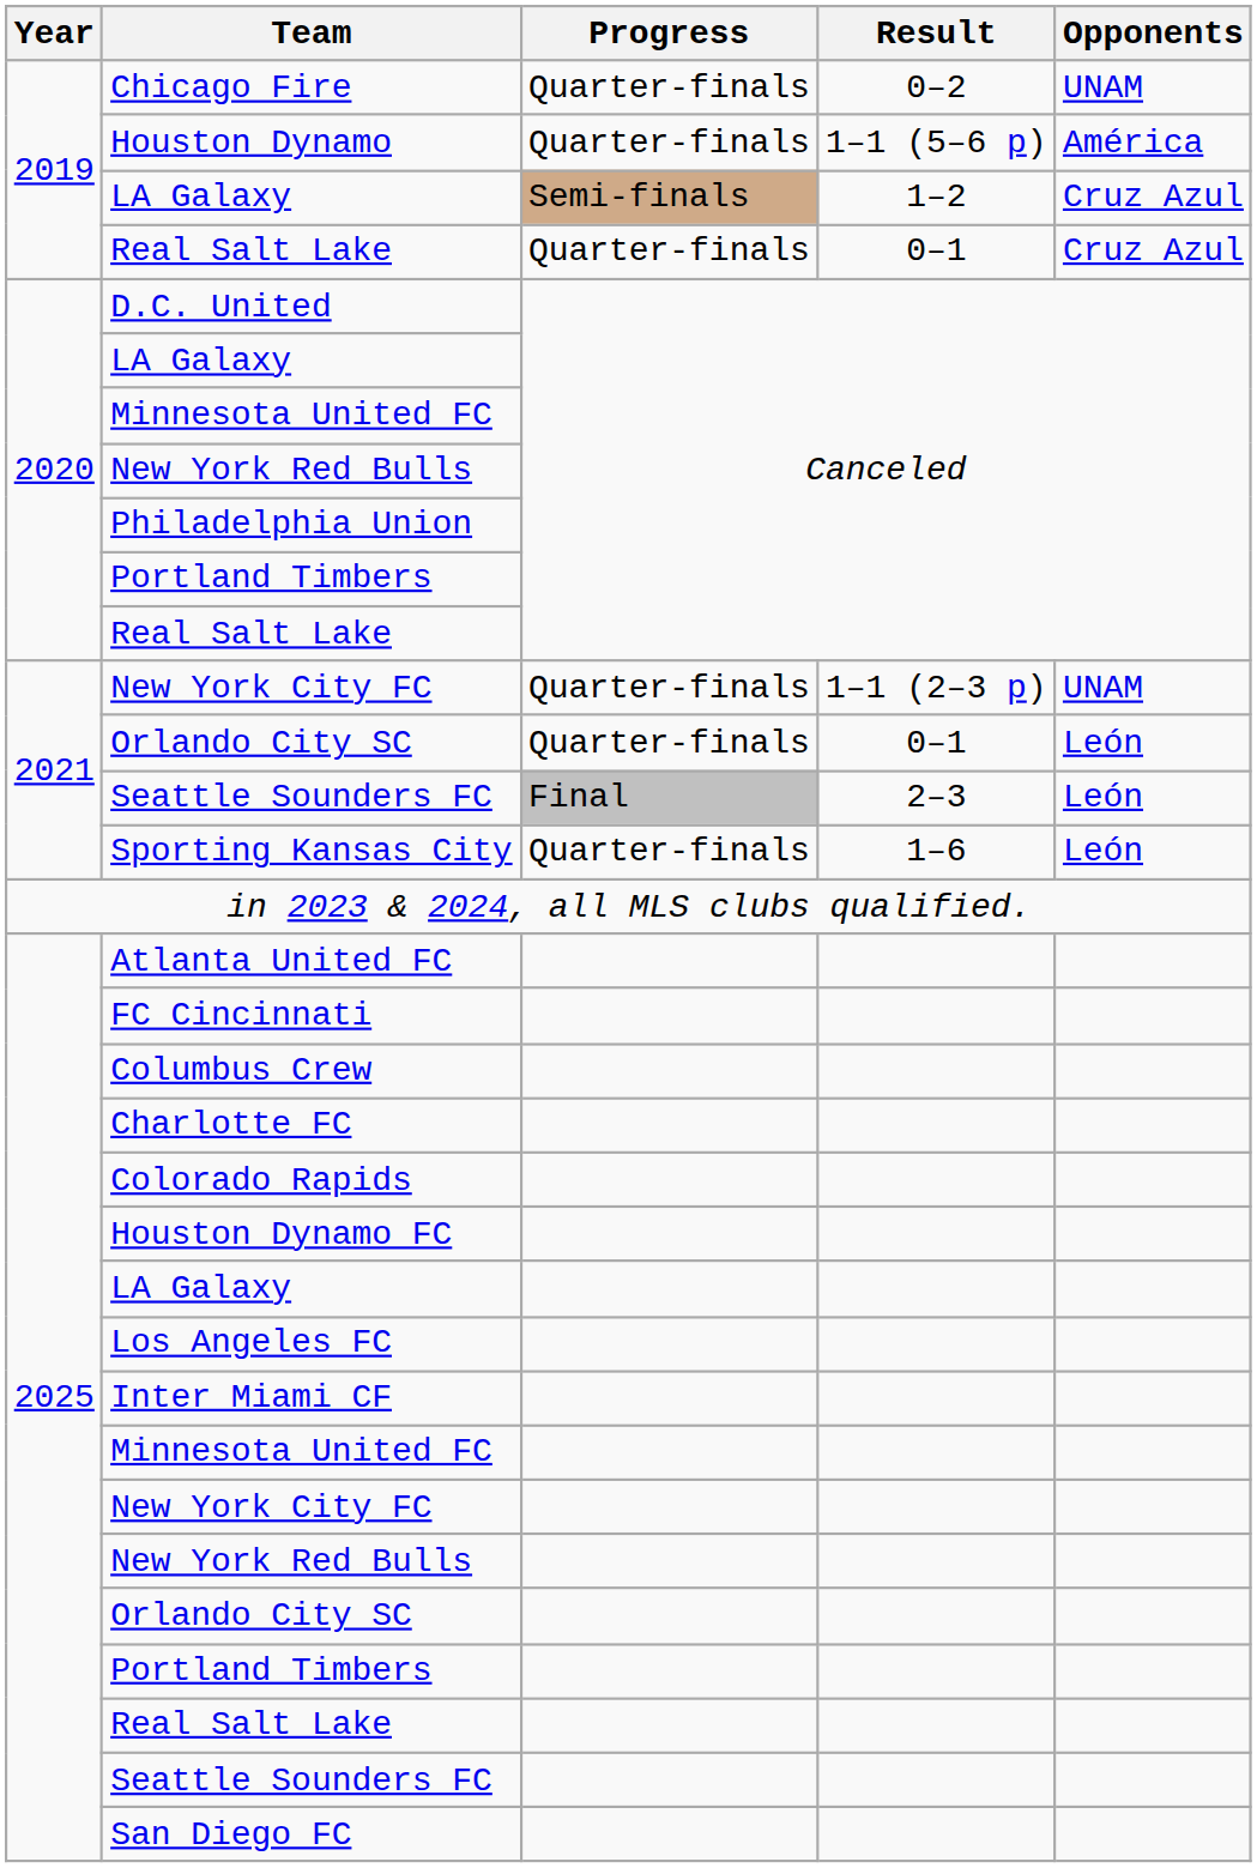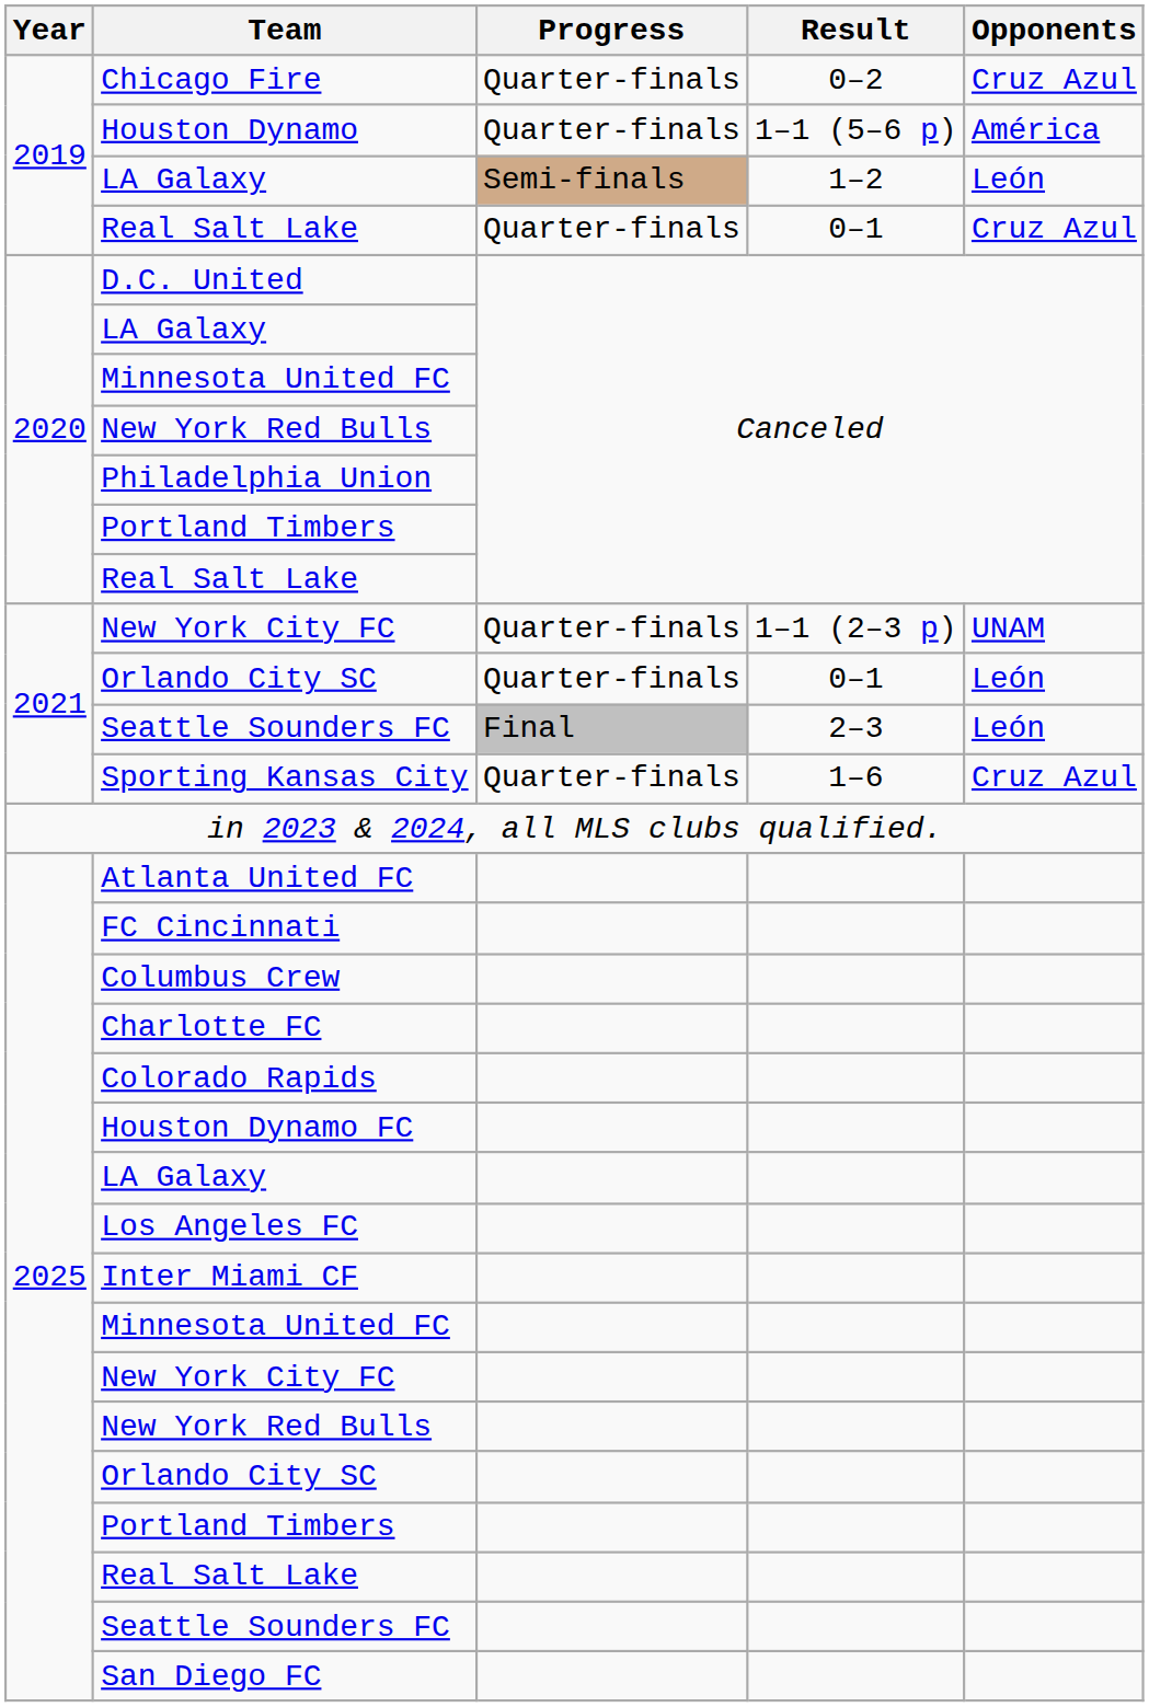 <table class="wikitable">
 <tr>
 <th>Year</th>
 <th>Team</th>
 <th>Progress</th>
 <th>Result</th>
 <th>Opponents</th>
 </tr>
 <tr>
 <td rowspan="4"><a href='#'>2019</a></td>
 <td><a href='#'>Chicago Fire</a></td>
 <td>Quarter-finals</td>
 <td align="center">0–2</td>
-<td> <a href='#'>UNAM</a></td>
+<td> <a href='#'>Cruz Azul</a></td>
 </tr>
 <tr>
 <td><a href='#'>Houston Dynamo</a></td>
 <td>Quarter-finals</td>
 <td align="center">1–1 (5–6 <a href='#'>p</a>)</td>
 <td> <a href='#'>América</a></td>
 </tr>
 <tr>
 <td><a href='#'>LA Galaxy</a></td>
 <td bgcolor="CFAA88">Semi-finals</td>
 <td align="center">1–2</td>
-<td> <a href='#'>Cruz Azul</a></td>
+<td> <a href='#'>León</a></td>
 </tr>
 <tr>
 <td><a href='#'>Real Salt Lake</a></td>
 <td>Quarter-finals</td>
 <td align="center">0–1</td>
 <td> <a href='#'>Cruz Azul</a></td>
 </tr>
 <tr>
 <td rowspan="7"><a href='#'>2020</a></td>
 <td><a href='#'>D.C. United</a></td>
 <td rowspan="7" colspan="3" align="center"><em>Canceled</em></td>
 </tr>
 <tr>
 <td><a href='#'>LA Galaxy</a></td>
 </tr>
 <tr>
 <td><a href='#'>Minnesota United FC</a></td>
 </tr>
 <tr>
 <td><a href='#'>New York Red Bulls</a></td>
 </tr>
 <tr>
 <td><a href='#'>Philadelphia Union</a></td>
 </tr>
 <tr>
 <td><a href='#'>Portland Timbers</a></td>
 </tr>
 <tr>
 <td><a href='#'>Real Salt Lake</a></td>
 </tr>
 <tr>
 <td rowspan="4"><a href='#'>2021</a></td>
 <td><a href='#'>New York City FC</a></td>
 <td>Quarter-finals</td>
 <td align="center">1–1 (2–3 <a href='#'>p</a>)</td>
 <td> <a href='#'>UNAM</a></td>
 </tr>
 <tr>
 <td><a href='#'>Orlando City SC</a></td>
 <td>Quarter-finals</td>
 <td align="center">0–1</td>
 <td> <a href='#'>León</a></td>
 </tr>
 <tr>
 <td><a href='#'>Seattle Sounders FC</a></td>
 <td bgcolor=silver>Final</td>
 <td align="center">2–3</td>
 <td> <a href='#'>León</a></td>
 </tr>
 <tr>
 <td><a href='#'>Sporting Kansas City</a></td>
 <td>Quarter-finals</td>
 <td align="center">1–6</td>
-<td> <a href='#'>León</a></td>
+<td> <a href='#'>Cruz Azul</a></td>
 </tr>
 <tr>
 <td colspan="5" align="center"><em> in <a href='#'>2023</a> & <a href='#'>2024</a>, all MLS clubs qualified.</em></td>
 </tr>
 <tr>
 <td rowspan="18"><a href='#'>2025</a></td>
 <td><a href='#'>Atlanta United FC</a></td>
 <td></td>
 <td></td>
 <td></td>
 </tr>
 <tr>
 <td><a href='#'>FC Cincinnati</a></td>
 <td></td>
 <td></td>
 <td></td>
 </tr>
 <tr>
 <td><a href='#'>Columbus Crew</a></td>
 <td></td>
 <td></td>
 <td></td>
 </tr>
 <tr>
 <td><a href='#'>Charlotte FC</a></td>
 <td></td>
 <td></td>
 <td></td>
 </tr>
 <tr>
 <td><a href='#'>Colorado Rapids</a></td>
 <td></td>
 <td></td>
 <td></td>
 </tr>
 <tr>
 <td><a href='#'>Houston Dynamo FC</a></td>
 <td></td>
 <td></td>
 <td></td>
 </tr>
 <tr>
 <td><a href='#'>LA Galaxy</a></td>
 <td></td>
 <td></td>
 <td></td>
 </tr>
 <tr>
 <td><a href='#'>Los Angeles FC</a></td>
 <td></td>
 <td></td>
 <td></td>
 </tr>
 <tr>
 <td><a href='#'>Inter Miami CF</a></td>
 <td></td>
 <td></td>
 <td></td>
 </tr>
 <tr>
 <td><a href='#'>Minnesota United FC</a></td>
 <td></td>
 <td></td>
 <td></td>
 </tr>
 <tr>
 <td><a href='#'>New York City FC</a></td>
 <td></td>
 <td></td>
 <td></td>
 </tr>
 <tr>
 <td><a href='#'>New York Red Bulls</a></td>
 <td></td>
 <td></td>
 <td></td>
 </tr>
 <tr>
 <td><a href='#'>Orlando City SC</a></td>
 <td></td>
 <td></td>
 <td></td>
 </tr>
 <tr>
 <td><a href='#'>Portland Timbers</a></td>
 <td></td>
 <td></td>
 <td></td>
 </tr>
 <tr>
 <td><a href='#'>Real Salt Lake</a></td>
 <td></td>
 <td></td>
 <td></td>
 </tr>
 <tr>
 <td><a href='#'>Seattle Sounders FC</a></td>
 <td></td>
 <td></td>
 <td></td>
 </tr>
 <tr>
 <td><a href='#'>San Diego FC</a></td>
 <td></td>
 <td></td>
 <td></td>
 </tr>
 </table>
